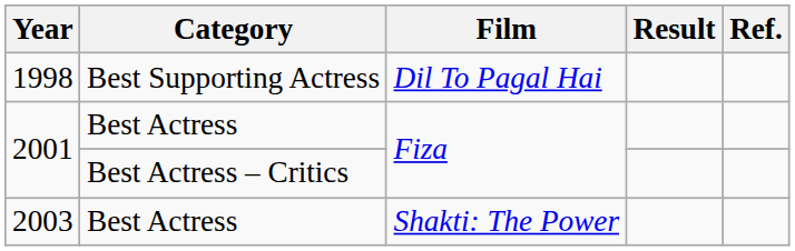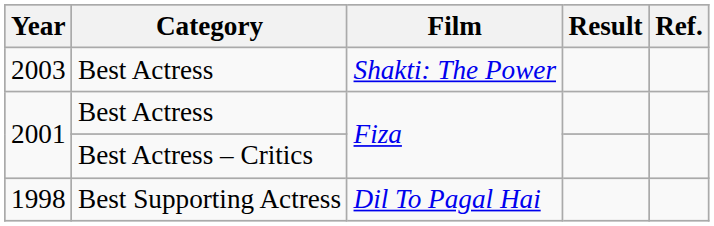 <table class="wikitable">
 <tr>
 <th>Year</th>
 <th>Category</th>
 <th>Film</th>
 <th>Result</th>
 <th>Ref.</th>
 </tr>
 <tr>
-<td>1998</td>
-<td>Best Supporting Actress</td>
-<td><em><a href='#'>Dil To Pagal Hai</a></em></td>
+<td>2003</td>
+<td>Best Actress</td>
+<td><em><a href='#'>Shakti: The Power</a></em></td>
 <td></td>
 <td></td>
 </tr>
 <tr>
 <td rowspan="2">2001</td>
 <td>Best Actress</td>
 <td rowspan="2"><em><a href='#'>Fiza</a></em></td>
 <td></td>
 <td></td>
 </tr>
 <tr>
 <td>Best Actress – Critics</td>
 <td></td>
 <td></td>
 </tr>
 <tr>
-<td>2003</td>
-<td>Best Actress</td>
-<td><em><a href='#'>Shakti: The Power</a></em></td>
+<td>1998</td>
+<td>Best Supporting Actress</td>
+<td><em><a href='#'>Dil To Pagal Hai</a></em></td>
 <td></td>
 <td></td>
 </tr>
 </table>
